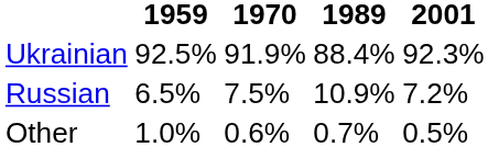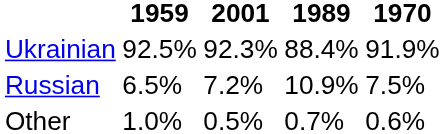 <table class="standard sortable">
 <tr>
 <th></th>
 <th>1959</th>
+<th>2001</th>
+<th>1989</th>
 <th>1970</th>
-<th>1989</th>
-<th>2001</th>
 </tr>
 <tr>
 <td><a href='#'>Ukrainian</a></td>
 <td>92.5%</td>
+<td>92.3%</td>
+<td>88.4%</td>
 <td>91.9%</td>
-<td>88.4%</td>
-<td>92.3%</td>
 </tr>
 <tr>
 <td><a href='#'>Russian</a></td>
 <td>6.5%</td>
+<td>7.2%</td>
+<td>10.9%</td>
 <td>7.5%</td>
-<td>10.9%</td>
-<td>7.2%</td>
 </tr>
 <tr>
 <td>Other</td>
 <td>1.0%</td>
+<td>0.5%</td>
+<td>0.7%</td>
 <td>0.6%</td>
-<td>0.7%</td>
-<td>0.5%</td>
 </tr>
 </table>
